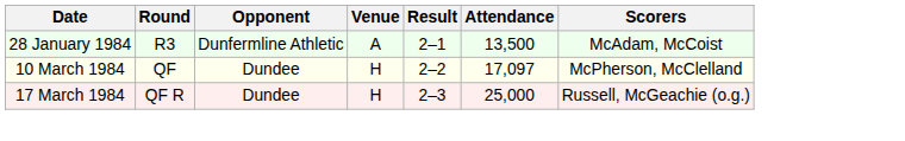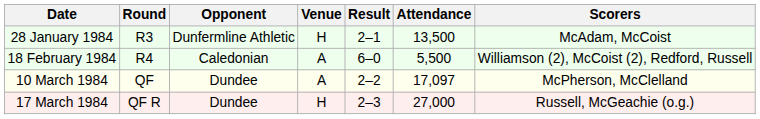 <table class="wikitable sortable" style="font-size:100%; text-align:center">
 <tr>
 <th>Date</th>
 <th>Round</th>
 <th>Opponent</th>
 <th>Venue</th>
 <th>Result</th>
 <th>Attendance</th>
 <th>Scorers</th>
 </tr>
 <tr bgcolor = "#EEFFEE">
 <td>28 January 1984</td>
 <td>R3</td>
 <td>Dunfermline Athletic</td>
-<td>A</td>
+<td>H</td>
 <td>2–1</td>
 <td>13,500</td>
 <td>McAdam, McCoist</td>
+</tr>
+<tr bgcolor = "#EEFFEE">
+<td>18 February 1984</td>
+<td>R4</td>
+<td>Caledonian</td>
+<td>A</td>
+<td>6–0</td>
+<td>5,500</td>
+<td>Williamson (2), McCoist (2), Redford, Russell</td>
 </tr>
 <tr bgcolor = "#FFFFEE">
 <td>10 March 1984</td>
 <td>QF</td>
 <td>Dundee</td>
-<td>H</td>
+<td>A</td>
 <td>2–2</td>
 <td>17,097</td>
 <td>McPherson, McClelland</td>
 </tr>
 <tr bgcolor = "#FFEEEE">
 <td>17 March 1984</td>
 <td>QF R</td>
 <td>Dundee</td>
 <td>H</td>
 <td>2–3</td>
-<td>25,000</td>
+<td>27,000</td>
 <td>Russell, McGeachie (o.g.)</td>
 </tr>
 </table>
